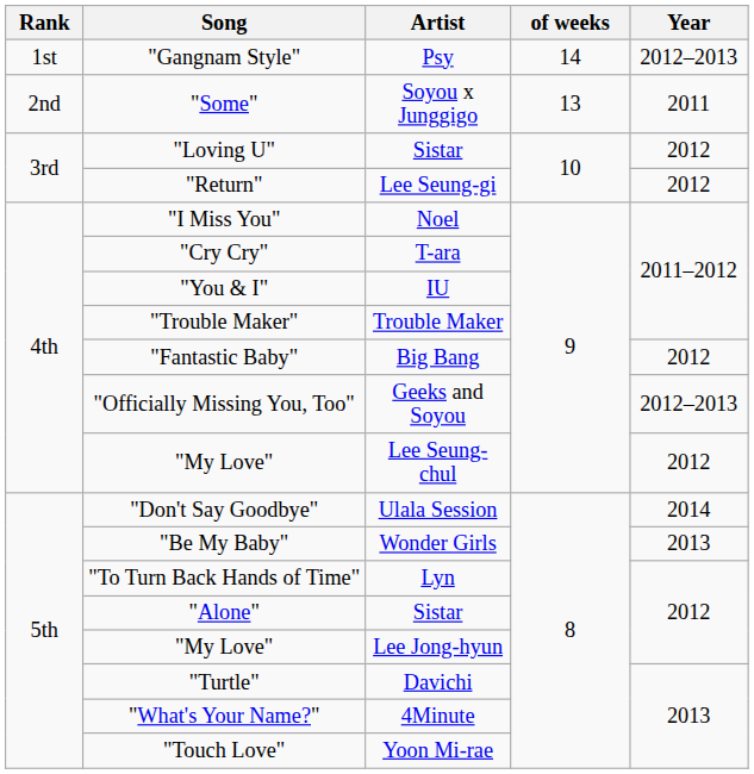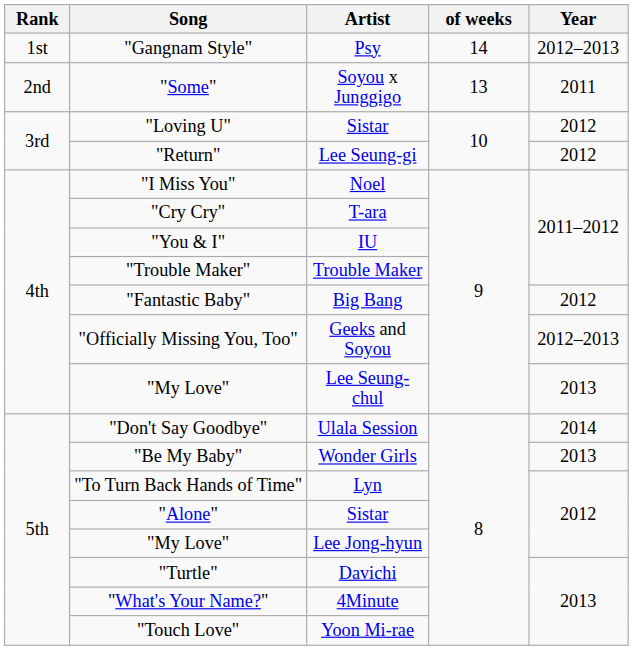 <table class="wikitable" style="text-align: center;">
 <tr>
 <th width="50">Rank</th>
 <th width="200">Song</th>
 <th width="100">Artist</th>
 <th width="80"> of weeks</th>
 <th width="80">Year</th>
 </tr>
 <tr>
 <td>1st</td>
 <td>"Gangnam Style"</td>
 <td><a href='#'>Psy</a></td>
 <td>14</td>
 <td>2012–2013</td>
 </tr>
 <tr>
 <td>2nd</td>
 <td>"<a href='#'>Some</a>"</td>
 <td><a href='#'>Soyou</a> x <a href='#'>Junggigo</a></td>
 <td>13</td>
 <td>2011</td>
 </tr>
 <tr>
 <td rowspan="2">3rd</td>
 <td>"Loving U"</td>
 <td><a href='#'>Sistar</a></td>
 <td rowspan="2">10</td>
 <td>2012</td>
 </tr>
 <tr>
 <td>"Return"</td>
 <td><a href='#'>Lee Seung-gi</a></td>
 <td>2012</td>
 </tr>
 <tr>
 <td rowspan="7">4th</td>
 <td>"I Miss You"</td>
 <td><a href='#'>Noel</a></td>
 <td rowspan="7">9</td>
 <td rowspan="4">2011–2012</td>
 </tr>
 <tr>
 <td>"Cry Cry"</td>
 <td><a href='#'>T-ara</a></td>
 </tr>
 <tr>
 <td>"You & I"</td>
 <td><a href='#'>IU</a></td>
 </tr>
 <tr>
 <td>"Trouble Maker"</td>
 <td><a href='#'>Trouble Maker</a></td>
 </tr>
 <tr>
 <td>"Fantastic Baby"</td>
 <td><a href='#'>Big Bang</a></td>
 <td>2012</td>
 </tr>
 <tr>
 <td>"Officially Missing You, Too"</td>
 <td><a href='#'>Geeks</a> and <a href='#'>Soyou</a></td>
 <td>2012–2013</td>
 </tr>
 <tr>
 <td>"My Love"</td>
 <td><a href='#'>Lee Seung-chul</a></td>
-<td>2012</td>
+<td>2013</td>
 </tr>
 <tr>
 <td rowspan="8">5th</td>
 <td>"Don't Say Goodbye"</td>
 <td><a href='#'>Ulala Session</a></td>
 <td rowspan="8">8</td>
 <td>2014</td>
 </tr>
 <tr>
 <td>"Be My Baby"</td>
 <td><a href='#'>Wonder Girls</a></td>
 <td>2013</td>
 </tr>
 <tr>
 <td>"To Turn Back Hands of Time"</td>
 <td><a href='#'>Lyn</a></td>
 <td rowspan="3">2012</td>
 </tr>
 <tr>
 <td>"<a href='#'>Alone</a>"</td>
 <td><a href='#'>Sistar</a></td>
 </tr>
 <tr>
 <td>"My Love"</td>
 <td><a href='#'>Lee Jong-hyun</a></td>
 </tr>
 <tr>
 <td>"Turtle"</td>
 <td><a href='#'>Davichi</a></td>
 <td rowspan="3">2013</td>
 </tr>
 <tr>
 <td>"<a href='#'>What's Your Name?</a>"</td>
 <td><a href='#'>4Minute</a></td>
 </tr>
 <tr>
 <td>"Touch Love"</td>
 <td><a href='#'>Yoon Mi-rae</a></td>
 </tr>
 </table>
